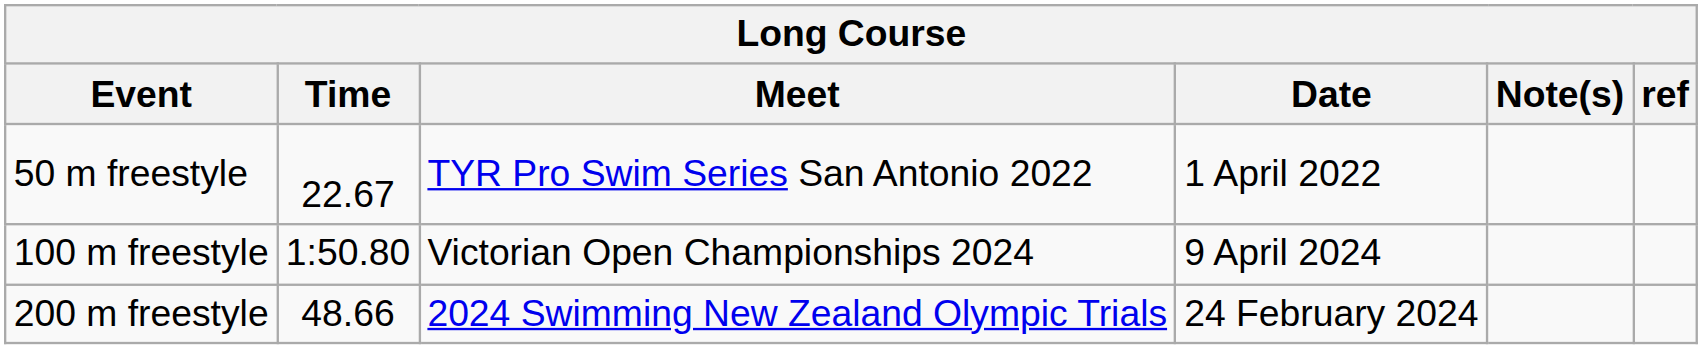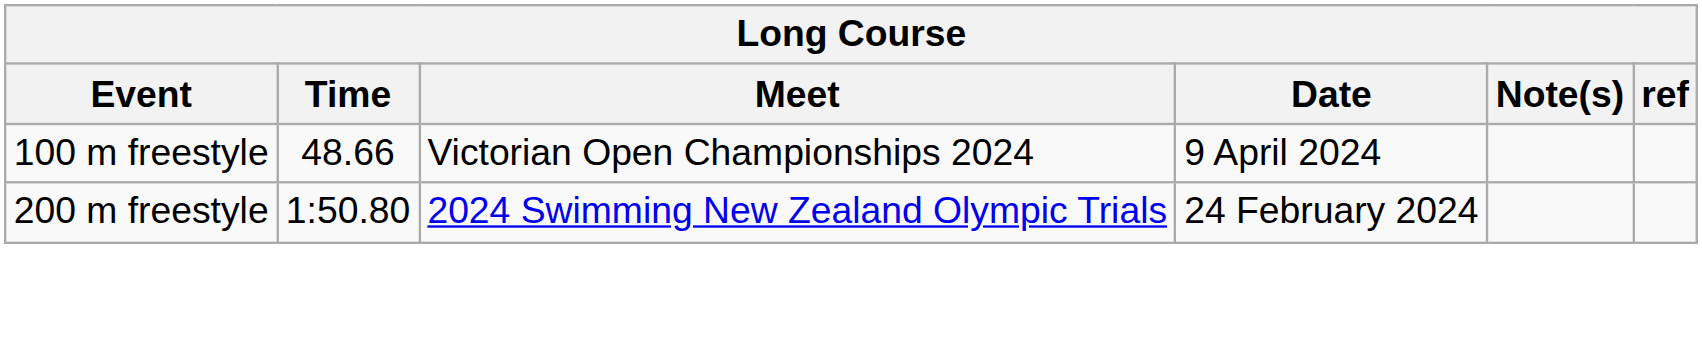 <table class="wikitable">
 <tr style="background:#eee;">
 <th colspan="6">Long Course</th>
 </tr>
 <tr style="background:#eee;">
 <th>Event</th>
 <th>Time</th>
 <th>Meet</th>
 <th>Date</th>
 <th>Note(s)</th>
 <th>ref</th>
 </tr>
 <tr>
-<td>50 m freestyle</td>
-<td style="text-align:center;"><br>22.67</td>
-<td><a href='#'>TYR Pro Swim Series</a> San Antonio 2022</td>
-<td>1 April 2022</td>
-<td></td>
-<td></td>
-</tr>
-<tr>
 <td>100 m freestyle</td>
-<td style="text-align:center;">1:50.80</td>
+<td style="text-align:center;">48.66</td>
 <td>Victorian Open Championships 2024</td>
 <td>9 April 2024</td>
 <td></td>
 <td></td>
 </tr>
 <tr>
 <td>200 m freestyle</td>
-<td style="text-align:center;">48.66</td>
+<td style="text-align:center;">1:50.80</td>
 <td><a href='#'>2024 Swimming New Zealand Olympic Trials</a></td>
 <td>24 February 2024</td>
 <td></td>
 <td></td>
 </tr>
 </table>
